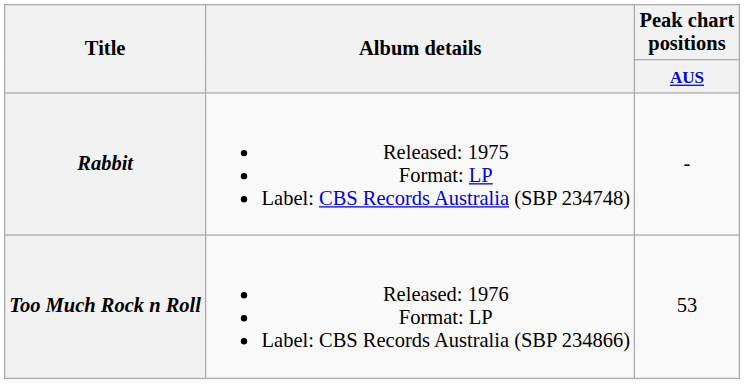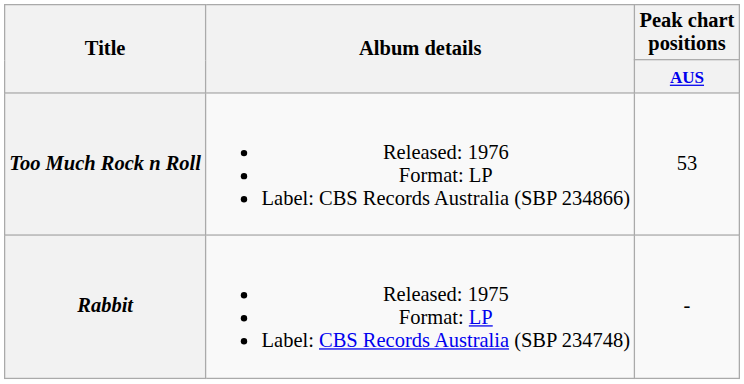 <table class="wikitable plainrowheaders" style="text-align:center;" border="1">
 <tr>
 <th scope="col" rowspan="2">Title</th>
 <th scope="col" rowspan="2">Album details</th>
 <th scope="col" colspan="1">Peak chart<br>positions</th>
 </tr>
 <tr>
 <th scope="col" style="text-align:center;"><small><a href='#'>AUS</a><br></small></th>
 </tr>
 <tr>
+<th scope="row"><em>Too Much Rock n Roll</em></th>
+<td><br><ul><li>Released: 1976</li><li>Format: LP</li><li>Label: CBS Records Australia (SBP 234866)</li></ul></td>
+<td align="center">53</td>
+</tr>
+<tr>
 <th scope="row"><em>Rabbit</em></th>
 <td><br><ul><li>Released: 1975</li><li>Format: <a href='#'>LP</a></li><li>Label: <a href='#'>CBS Records Australia</a> (SBP 234748)</li></ul></td>
 <td align="center">-</td>
 </tr>
-<tr>
-<th scope="row"><em>Too Much Rock n Roll</em></th>
-<td><br><ul><li>Released: 1976</li><li>Format: LP</li><li>Label: CBS Records Australia (SBP 234866)</li></ul></td>
-<td align="center">53</td>
-</tr>
 </table>
